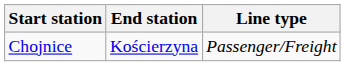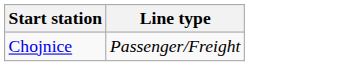 <table class="wikitable">
 <tr>
 <th>Start station</th>
-<th>End station</th>
 <th>Line type</th>
 </tr>
 <tr>
 <td><a href='#'>Chojnice</a></td>
-<td><a href='#'>Kościerzyna</a></td>
 <td><em>Passenger/Freight</em></td>
 </tr>
 </table>
